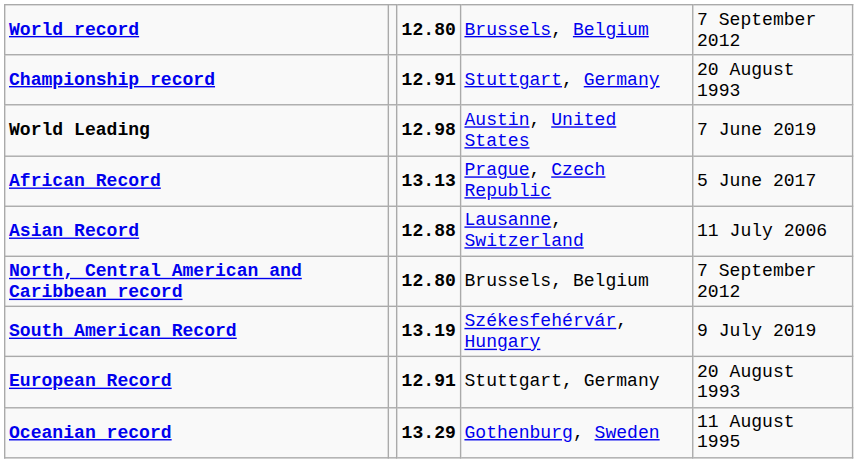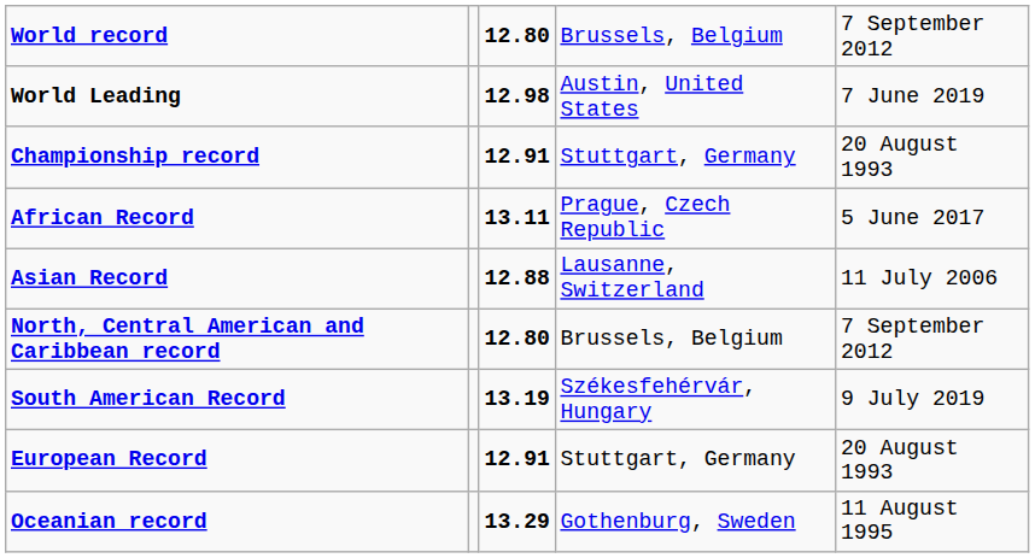 <table class="wikitable">
 <tr>
 <td><strong><a href='#'>World record</a></strong></td>
 <td></td>
 <td><strong>12.80</strong></td>
 <td><a href='#'>Brussels</a>, <a href='#'>Belgium</a></td>
 <td>7 September 2012</td>
 </tr>
 <tr>
+<td><strong>World Leading</strong></td>
+<td></td>
+<td><strong>12.98</strong></td>
+<td><a href='#'>Austin</a>, <a href='#'>United States</a></td>
+<td>7 June 2019</td>
+</tr>
+<tr>
 <td><strong><a href='#'>Championship record</a></strong></td>
 <td></td>
 <td><strong>12.91</strong></td>
 <td><a href='#'>Stuttgart</a>, <a href='#'>Germany</a></td>
 <td>20 August 1993</td>
 </tr>
 <tr>
-<td><strong>World Leading</strong></td>
-<td></td>
-<td><strong>12.98</strong></td>
-<td><a href='#'>Austin</a>, <a href='#'>United States</a></td>
-<td>7 June 2019</td>
-</tr>
-<tr>
 <td><strong><a href='#'>African Record</a></strong></td>
 <td></td>
-<td><strong>13.13</strong></td>
+<td><strong>13.11</strong></td>
 <td><a href='#'>Prague</a>, <a href='#'>Czech Republic</a></td>
 <td>5 June 2017</td>
 </tr>
 <tr>
 <td><strong><a href='#'>Asian Record</a></strong></td>
 <td></td>
 <td><strong>12.88</strong></td>
 <td><a href='#'>Lausanne</a>, <a href='#'>Switzerland</a></td>
 <td>11 July 2006</td>
 </tr>
 <tr>
 <td><strong><a href='#'>North, Central American and Caribbean record</a></strong></td>
 <td></td>
 <td><strong>12.80</strong></td>
 <td>Brussels, Belgium</td>
 <td>7 September 2012</td>
 </tr>
 <tr>
 <td><strong><a href='#'>South American Record</a></strong></td>
 <td></td>
 <td><strong>13.19</strong></td>
 <td><a href='#'>Székesfehérvár</a>, <a href='#'>Hungary</a></td>
 <td>9 July 2019</td>
 </tr>
 <tr>
 <td><strong><a href='#'>European Record</a></strong></td>
 <td></td>
 <td><strong>12.91</strong></td>
 <td>Stuttgart, Germany</td>
 <td>20 August 1993</td>
 </tr>
 <tr>
 <td><strong><a href='#'>Oceanian record</a></strong></td>
 <td></td>
 <td><strong>13.29</strong></td>
 <td><a href='#'>Gothenburg</a>, <a href='#'>Sweden</a></td>
 <td>11 August 1995</td>
 </tr>
 </table>
